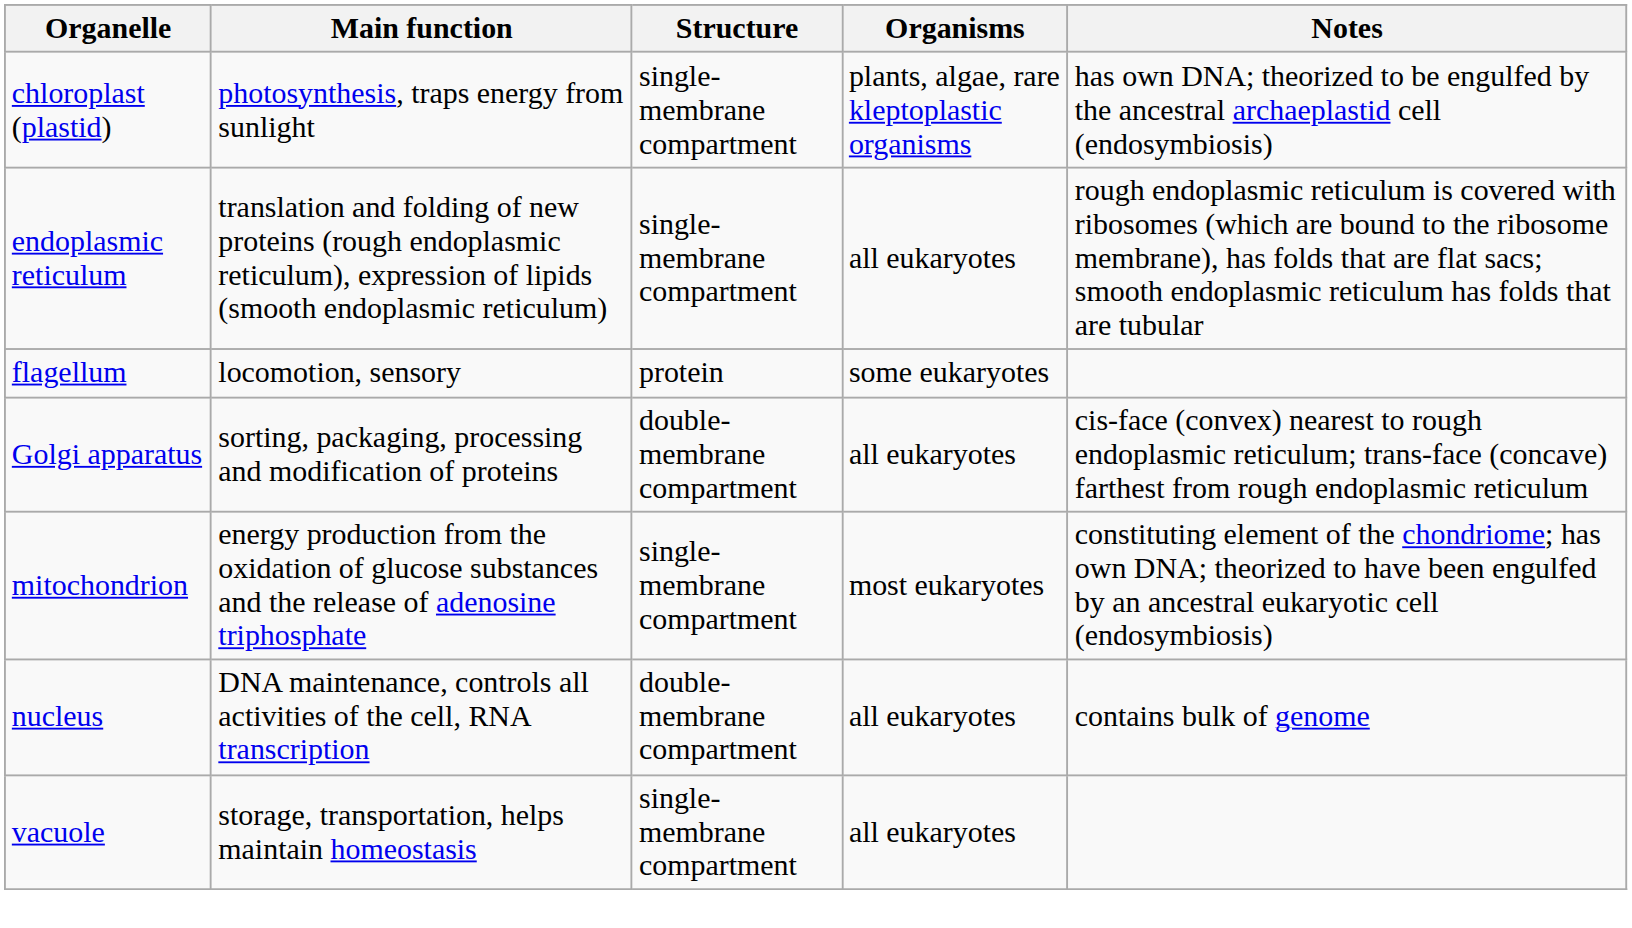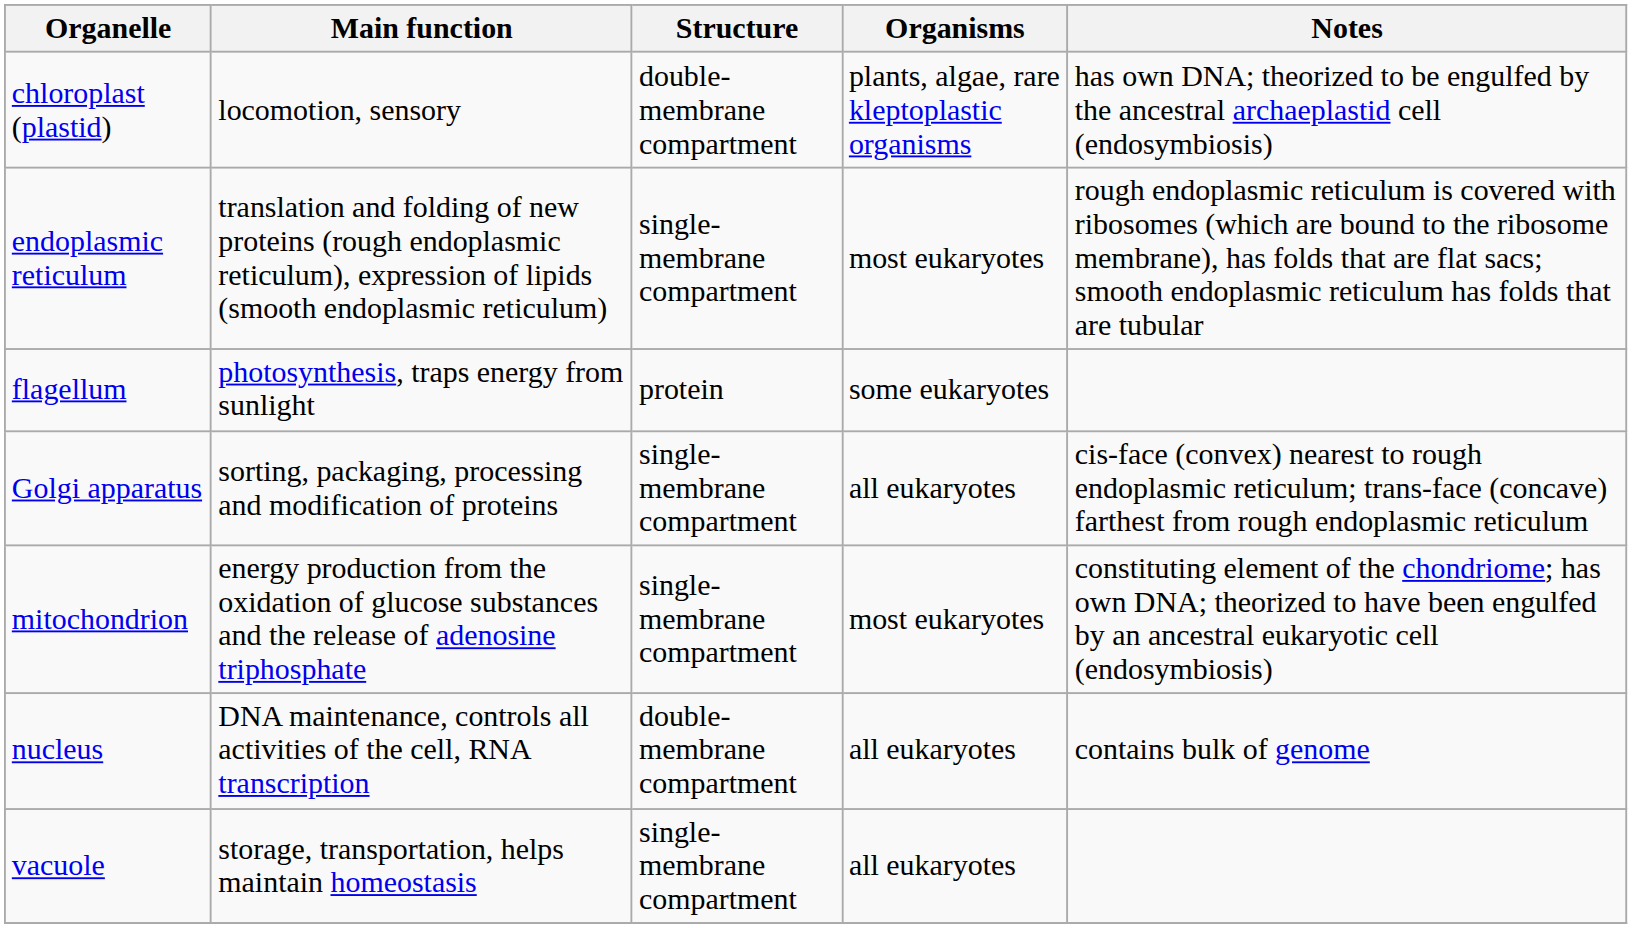 <table class="wikitable" align="center">
 <tr>
 <th>Organelle</th>
 <th>Main function</th>
 <th>Structure</th>
 <th>Organisms</th>
 <th>Notes</th>
 </tr>
 <tr>
 <td><a href='#'>chloroplast</a> (<a href='#'>plastid</a>)</td>
-<td><a href='#'>photosynthesis</a>, traps energy from sunlight</td>
-<td>single-membrane compartment</td>
+<td>locomotion, sensory</td>
+<td>double-membrane compartment</td>
 <td>plants, algae, rare <a href='#'>kleptoplastic organisms</a></td>
 <td>has own DNA; theorized to be engulfed by the ancestral <a href='#'>archaeplastid</a> cell (endosymbiosis)</td>
 </tr>
 <tr>
 <td><a href='#'>endoplasmic reticulum</a></td>
 <td>translation and folding of new proteins (rough endoplasmic reticulum), expression of lipids (smooth endoplasmic reticulum)</td>
 <td>single-membrane compartment</td>
-<td>all eukaryotes</td>
+<td>most eukaryotes</td>
 <td>rough endoplasmic reticulum is covered with ribosomes (which are bound to the ribosome membrane), has folds that are flat sacs; smooth endoplasmic reticulum has folds that are tubular</td>
 </tr>
 <tr>
 <td><a href='#'>flagellum</a></td>
-<td>locomotion, sensory</td>
+<td><a href='#'>photosynthesis</a>, traps energy from sunlight</td>
 <td>protein</td>
 <td>some eukaryotes</td>
 <td></td>
 </tr>
 <tr>
 <td><a href='#'>Golgi apparatus</a></td>
 <td>sorting, packaging, processing and modification of proteins</td>
-<td>double-membrane compartment</td>
+<td>single-membrane compartment</td>
 <td>all eukaryotes</td>
 <td>cis-face (convex) nearest to rough endoplasmic reticulum; trans-face (concave) farthest from rough endoplasmic reticulum</td>
 </tr>
 <tr>
 <td><a href='#'>mitochondrion</a></td>
 <td>energy production from the oxidation of glucose substances and the release of <a href='#'>adenosine triphosphate</a></td>
 <td>single-membrane compartment</td>
 <td>most eukaryotes</td>
 <td>constituting element of the <a href='#'>chondriome</a>; has own DNA; theorized to have been engulfed by an ancestral eukaryotic cell (endosymbiosis)</td>
 </tr>
 <tr>
 <td><a href='#'>nucleus</a></td>
 <td>DNA maintenance, controls all activities of the cell, RNA <a href='#'>transcription</a></td>
 <td>double-membrane compartment</td>
 <td>all eukaryotes</td>
 <td>contains bulk of <a href='#'>genome</a></td>
 </tr>
 <tr>
 <td><a href='#'>vacuole</a></td>
 <td>storage, transportation, helps maintain <a href='#'>homeostasis</a></td>
 <td>single-membrane compartment</td>
 <td>all eukaryotes</td>
 <td></td>
 </tr>
 <tr>
 </tr>
 </table>
